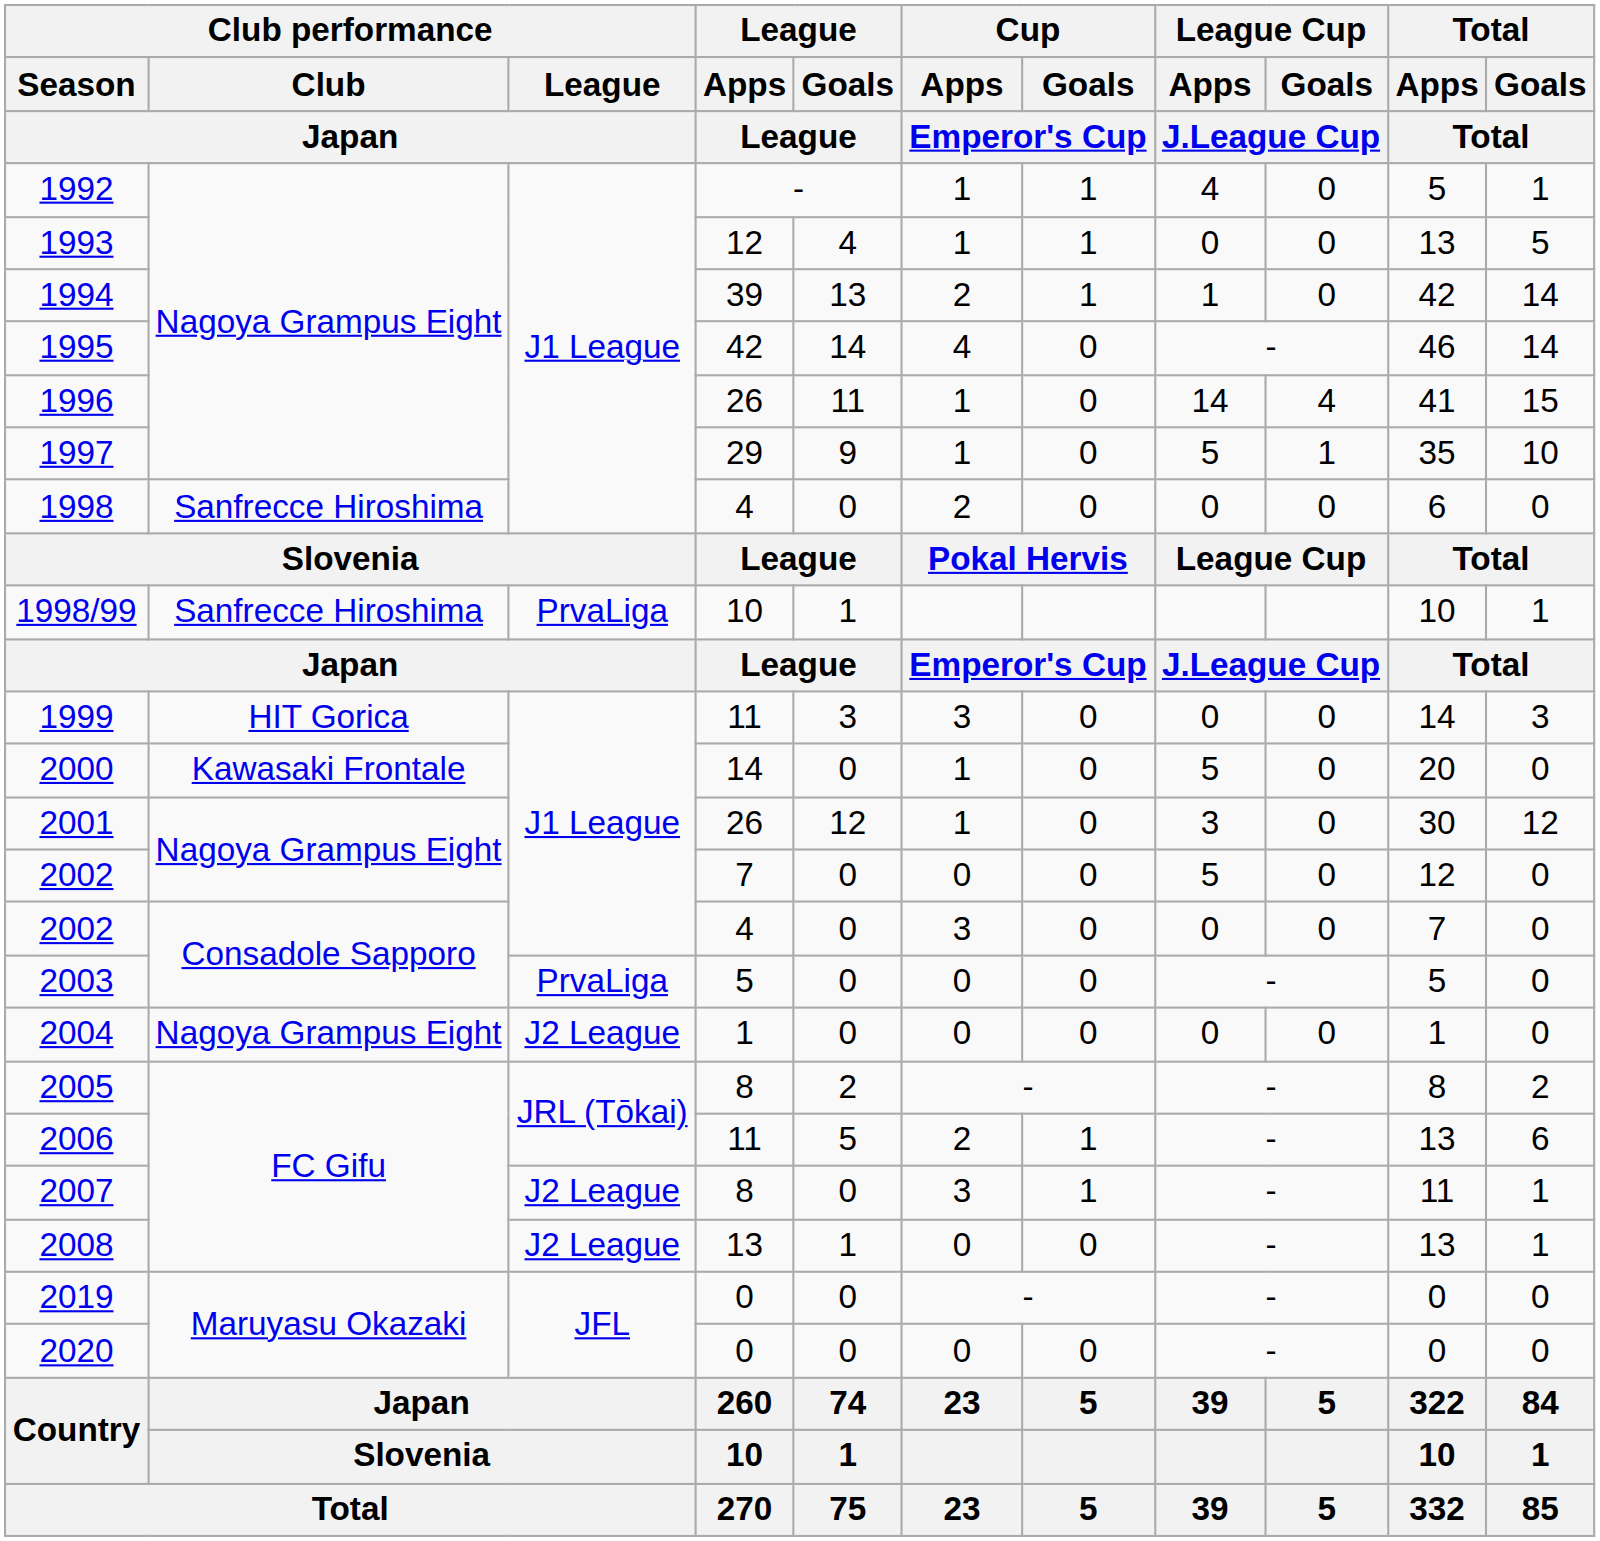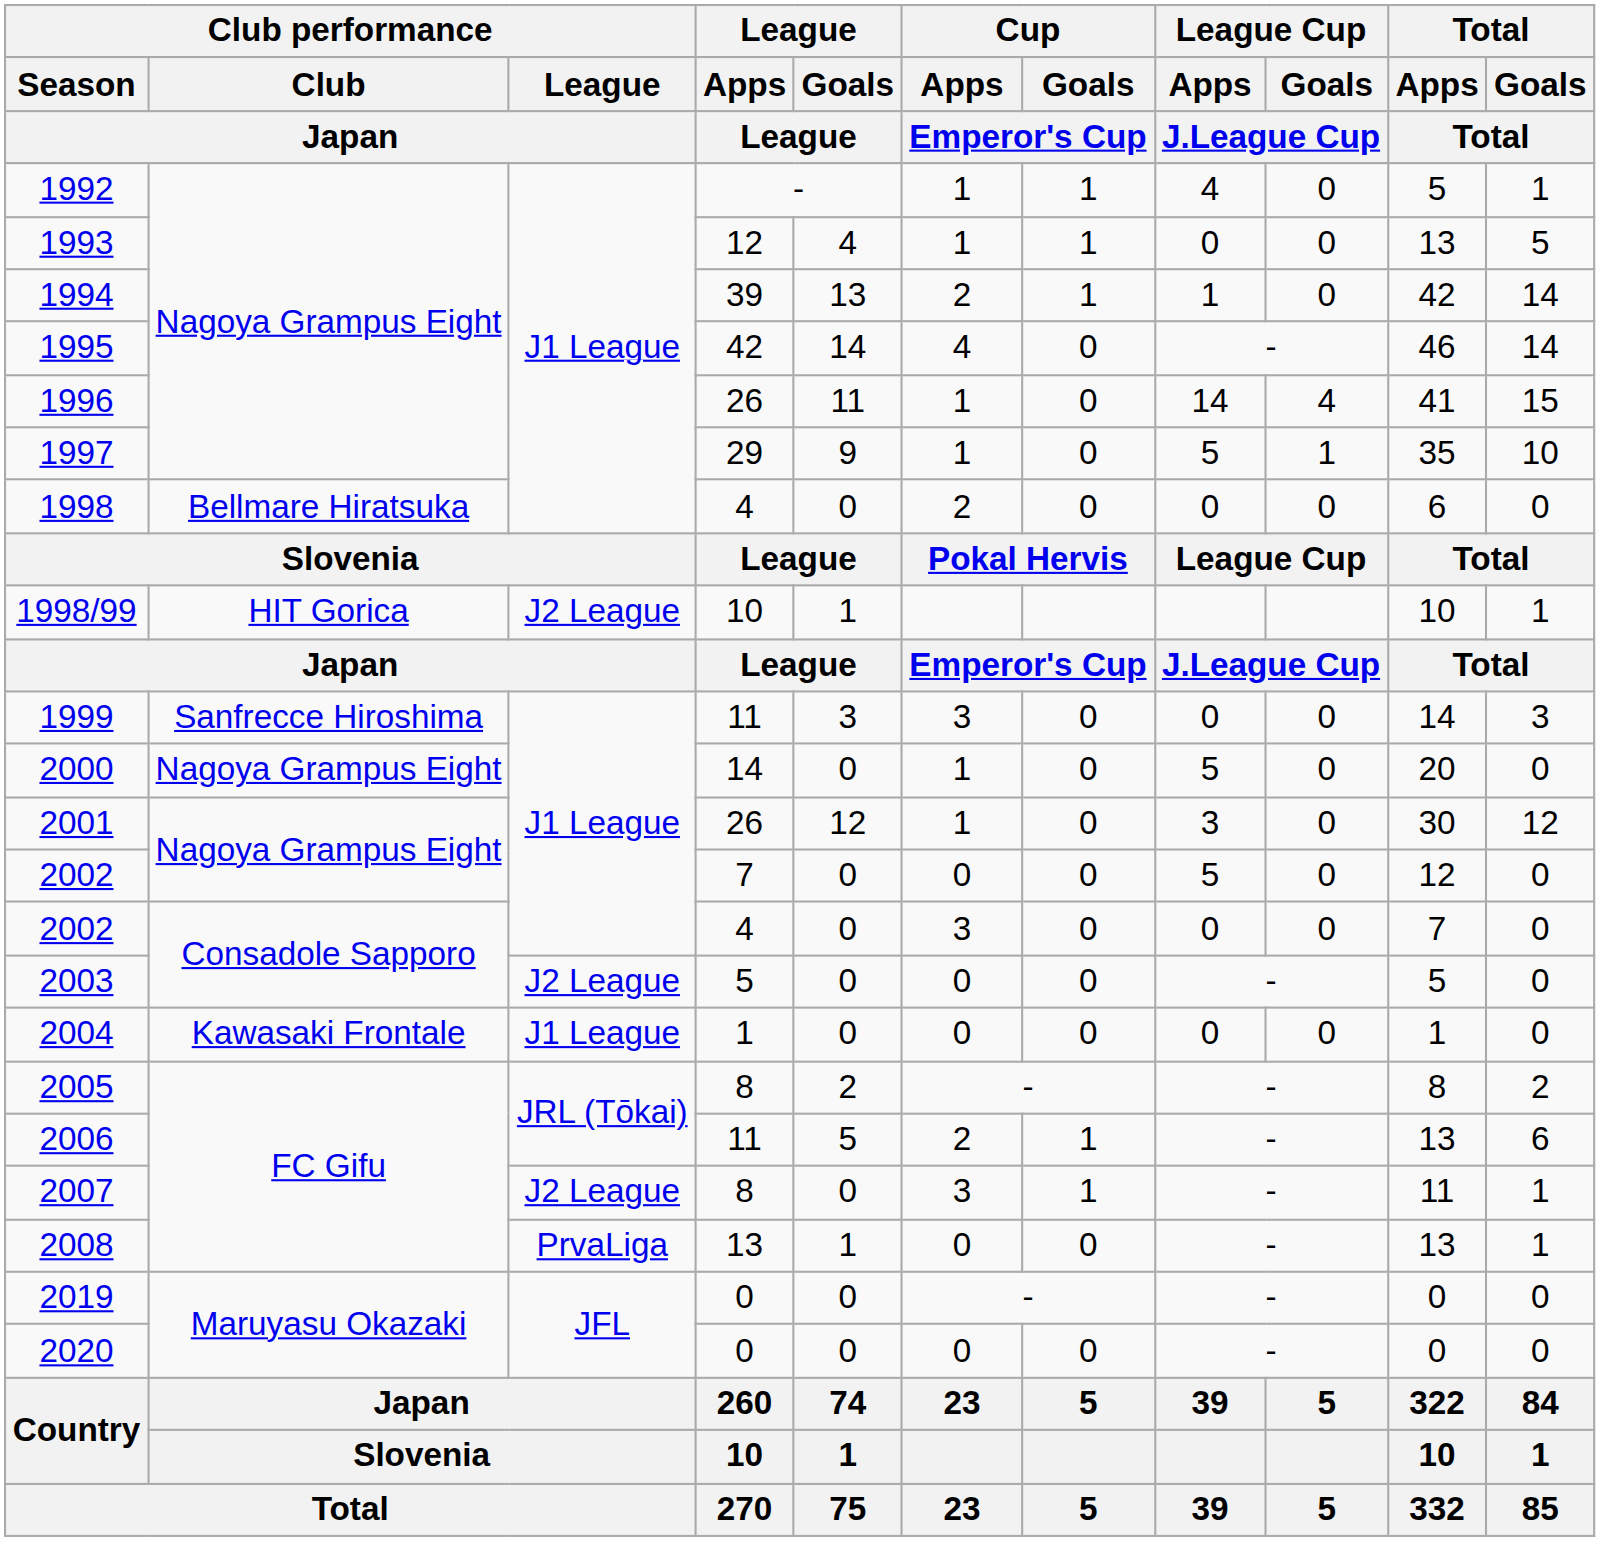 <table class="wikitable" style="text-align:center;">
 <tr>
 <th colspan=3>Club performance</th>
 <th colspan=2>League</th>
 <th colspan=2>Cup</th>
 <th colspan=2>League Cup</th>
 <th colspan=2>Total</th>
 </tr>
 <tr>
 <th>Season</th>
 <th>Club</th>
 <th>League</th>
 <th>Apps</th>
 <th>Goals</th>
 <th>Apps</th>
 <th>Goals</th>
 <th>Apps</th>
 <th>Goals</th>
 <th>Apps</th>
 <th>Goals</th>
 </tr>
 <tr>
 <th colspan=3>Japan</th>
 <th colspan=2>League</th>
 <th colspan=2><a href='#'>Emperor's Cup</a></th>
 <th colspan=2><a href='#'>J.League Cup</a></th>
 <th colspan=2>Total</th>
 </tr>
 <tr>
 <td><a href='#'>1992</a></td>
 <td rowspan="6"><a href='#'>Nagoya Grampus Eight</a></td>
 <td rowspan="7"><a href='#'>J1 League</a></td>
 <td colspan="2">-</td>
 <td>1</td>
 <td>1</td>
 <td>4</td>
 <td>0</td>
 <td>5</td>
 <td>1</td>
 </tr>
 <tr>
 <td><a href='#'>1993</a></td>
 <td>12</td>
 <td>4</td>
 <td>1</td>
 <td>1</td>
 <td>0</td>
 <td>0</td>
 <td>13</td>
 <td>5</td>
 </tr>
 <tr>
 <td><a href='#'>1994</a></td>
 <td>39</td>
 <td>13</td>
 <td>2</td>
 <td>1</td>
 <td>1</td>
 <td>0</td>
 <td>42</td>
 <td>14</td>
 </tr>
 <tr>
 <td><a href='#'>1995</a></td>
 <td>42</td>
 <td>14</td>
 <td>4</td>
 <td>0</td>
 <td colspan="2">-</td>
 <td>46</td>
 <td>14</td>
 </tr>
 <tr>
 <td><a href='#'>1996</a></td>
 <td>26</td>
 <td>11</td>
 <td>1</td>
 <td>0</td>
 <td>14</td>
 <td>4</td>
 <td>41</td>
 <td>15</td>
 </tr>
 <tr>
 <td><a href='#'>1997</a></td>
 <td>29</td>
 <td>9</td>
 <td>1</td>
 <td>0</td>
 <td>5</td>
 <td>1</td>
 <td>35</td>
 <td>10</td>
 </tr>
 <tr>
 <td><a href='#'>1998</a></td>
-<td><a href='#'>Sanfrecce Hiroshima</a></td>
+<td><a href='#'>Bellmare Hiratsuka</a></td>
 <td>4</td>
 <td>0</td>
 <td>2</td>
 <td>0</td>
 <td>0</td>
 <td>0</td>
 <td>6</td>
 <td>0</td>
 </tr>
 <tr>
 <th colspan=3>Slovenia</th>
 <th colspan=2>League</th>
 <th colspan=2><a href='#'>Pokal Hervis</a></th>
 <th colspan=2>League Cup</th>
 <th colspan=2>Total</th>
 </tr>
 <tr>
 <td><a href='#'>1998/99</a></td>
-<td><a href='#'>Sanfrecce Hiroshima</a></td>
-<td><a href='#'>PrvaLiga</a></td>
+<td><a href='#'>HIT Gorica</a></td>
+<td><a href='#'>J2 League</a></td>
 <td>10</td>
 <td>1</td>
 <td></td>
 <td></td>
 <td></td>
 <td></td>
 <td>10</td>
 <td>1</td>
 </tr>
 <tr>
 <th colspan=3>Japan</th>
 <th colspan=2>League</th>
 <th colspan=2><a href='#'>Emperor's Cup</a></th>
 <th colspan=2><a href='#'>J.League Cup</a></th>
 <th colspan=2>Total</th>
 </tr>
 <tr>
 <td><a href='#'>1999</a></td>
-<td><a href='#'>HIT Gorica</a></td>
+<td><a href='#'>Sanfrecce Hiroshima</a></td>
 <td rowspan="5"><a href='#'>J1 League</a></td>
 <td>11</td>
 <td>3</td>
 <td>3</td>
 <td>0</td>
 <td>0</td>
 <td>0</td>
 <td>14</td>
 <td>3</td>
 </tr>
 <tr>
 <td><a href='#'>2000</a></td>
-<td><a href='#'>Kawasaki Frontale</a></td>
+<td><a href='#'>Nagoya Grampus Eight</a></td>
 <td>14</td>
 <td>0</td>
 <td>1</td>
 <td>0</td>
 <td>5</td>
 <td>0</td>
 <td>20</td>
 <td>0</td>
 </tr>
 <tr>
 <td><a href='#'>2001</a></td>
 <td rowspan="2"><a href='#'>Nagoya Grampus Eight</a></td>
 <td>26</td>
 <td>12</td>
 <td>1</td>
 <td>0</td>
 <td>3</td>
 <td>0</td>
 <td>30</td>
 <td>12</td>
 </tr>
 <tr>
 <td><a href='#'>2002</a></td>
 <td>7</td>
 <td>0</td>
 <td>0</td>
 <td>0</td>
 <td>5</td>
 <td>0</td>
 <td>12</td>
 <td>0</td>
 </tr>
 <tr>
 <td><a href='#'>2002</a></td>
 <td rowspan="2"><a href='#'>Consadole Sapporo</a></td>
 <td>4</td>
 <td>0</td>
 <td>3</td>
 <td>0</td>
 <td>0</td>
 <td>0</td>
 <td>7</td>
 <td>0</td>
 </tr>
 <tr>
 <td><a href='#'>2003</a></td>
-<td><a href='#'>PrvaLiga</a></td>
+<td><a href='#'>J2 League</a></td>
 <td>5</td>
 <td>0</td>
 <td>0</td>
 <td>0</td>
 <td colspan="2">-</td>
 <td>5</td>
 <td>0</td>
 </tr>
 <tr>
 <td><a href='#'>2004</a></td>
-<td><a href='#'>Nagoya Grampus Eight</a></td>
-<td><a href='#'>J2 League</a></td>
+<td><a href='#'>Kawasaki Frontale</a></td>
+<td><a href='#'>J1 League</a></td>
 <td>1</td>
 <td>0</td>
 <td>0</td>
 <td>0</td>
 <td>0</td>
 <td>0</td>
 <td>1</td>
 <td>0</td>
 </tr>
 <tr>
 <td><a href='#'>2005</a></td>
 <td rowspan="4"><a href='#'>FC Gifu</a></td>
 <td rowspan="2"><a href='#'>JRL (Tōkai)</a></td>
 <td>8</td>
 <td>2</td>
 <td colspan="2">-</td>
 <td colspan="2">-</td>
 <td>8</td>
 <td>2</td>
 </tr>
 <tr>
 <td><a href='#'>2006</a></td>
 <td>11</td>
 <td>5</td>
 <td>2</td>
 <td>1</td>
 <td colspan="2">-</td>
 <td>13</td>
 <td>6</td>
 </tr>
 <tr>
 <td><a href='#'>2007</a></td>
 <td><a href='#'>J2 League</a></td>
 <td>8</td>
 <td>0</td>
 <td>3</td>
 <td>1</td>
 <td colspan="2">-</td>
 <td>11</td>
 <td>1</td>
 </tr>
 <tr>
 <td><a href='#'>2008</a></td>
-<td><a href='#'>J2 League</a></td>
+<td><a href='#'>PrvaLiga</a></td>
 <td>13</td>
 <td>1</td>
 <td>0</td>
 <td>0</td>
 <td colspan="2">-</td>
 <td>13</td>
 <td>1</td>
 </tr>
 <tr>
 <td><a href='#'>2019</a></td>
 <td rowspan="2"><a href='#'>Maruyasu Okazaki</a></td>
 <td rowspan="2"><a href='#'>JFL</a></td>
 <td>0</td>
 <td>0</td>
 <td colspan="2">-</td>
 <td colspan="2">-</td>
 <td>0</td>
 <td>0</td>
 </tr>
 <tr>
 <td><a href='#'>2020</a></td>
 <td>0</td>
 <td>0</td>
 <td>0</td>
 <td>0</td>
 <td colspan="2">-</td>
 <td>0</td>
 <td>0</td>
 </tr>
 <tr>
 <th rowspan=2>Country</th>
 <th colspan=2>Japan</th>
 <th>260</th>
 <th>74</th>
 <th>23</th>
 <th>5</th>
 <th>39</th>
 <th>5</th>
 <th>322</th>
 <th>84</th>
 </tr>
 <tr>
 <th colspan=2>Slovenia</th>
 <th>10</th>
 <th>1</th>
 <th></th>
 <th></th>
 <th></th>
 <th></th>
 <th>10</th>
 <th>1</th>
 </tr>
 <tr>
 <th colspan=3>Total</th>
 <th>270</th>
 <th>75</th>
 <th>23</th>
 <th>5</th>
 <th>39</th>
 <th>5</th>
 <th>332</th>
 <th>85</th>
 </tr>
 </table>
